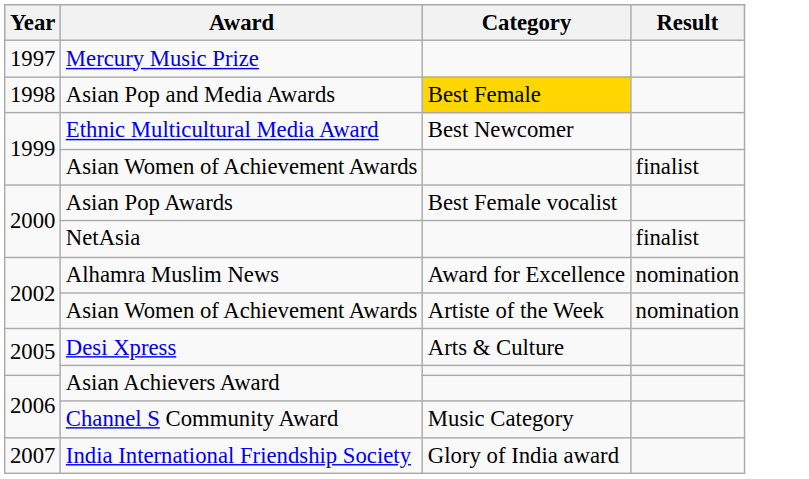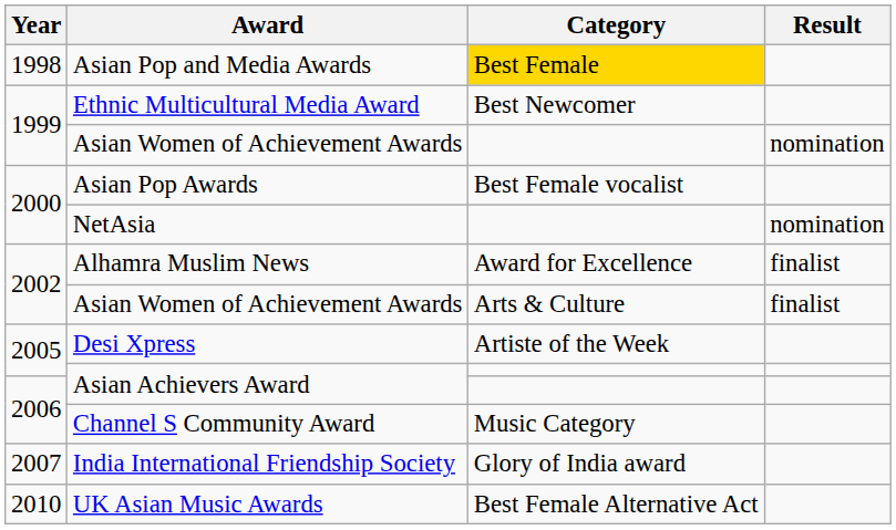 <table class="wikitable sortable">
 <tr style="background:#b0c4de; text-align:center;">
 <th>Year</th>
 <th>Award</th>
 <th>Category</th>
 <th>Result</th>
-</tr>
-<tr>
-<td rowspan="1">1997</td>
-<td><a href='#'>Mercury Music Prize</a></td>
-<td></td>
-<td></td>
 </tr>
 <tr>
 <td rowspan="1">1998</td>
 <td>Asian Pop and Media Awards</td>
 <td style="background: gold;">Best Female</td>
 <td></td>
 </tr>
 <tr>
 <td rowspan="2">1999</td>
 <td><a href='#'>Ethnic Multicultural Media Award</a></td>
 <td>Best Newcomer</td>
 <td></td>
 </tr>
 <tr>
 <td>Asian Women of Achievement Awards</td>
 <td></td>
-<td> finalist</td>
+<td> nomination</td>
 </tr>
 <tr>
 <td rowspan="2">2000</td>
 <td>Asian Pop Awards</td>
 <td>Best Female vocalist</td>
 <td></td>
 </tr>
 <tr>
 <td>NetAsia</td>
 <td></td>
-<td> finalist</td>
+<td> nomination</td>
 </tr>
 <tr>
 <td rowspan="2">2002</td>
 <td>Alhamra Muslim News</td>
 <td>Award for Excellence</td>
-<td> nomination</td>
+<td> finalist</td>
 </tr>
 <tr>
 <td>Asian Women of Achievement Awards</td>
-<td>Artiste of the Week</td>
-<td> nomination</td>
+<td>Arts & Culture</td>
+<td> finalist</td>
 </tr>
 <tr>
 <td rowspan="2">2005</td>
 <td><a href='#'>Desi Xpress</a></td>
-<td>Arts & Culture</td>
+<td>Artiste of the Week</td>
 <td></td>
 </tr>
 <tr>
 <td rowspan="2">Asian Achievers Award</td>
 <td></td>
 <td></td>
 </tr>
 <tr>
 <td rowspan="2">2006</td>
 <td></td>
 <td></td>
 </tr>
 <tr>
 <td><a href='#'>Channel S</a> Community Award</td>
 <td>Music Category</td>
 <td></td>
 </tr>
 <tr>
 <td rowspan="1">2007</td>
 <td><a href='#'>India International Friendship Society</a></td>
 <td>Glory of India award</td>
 <td></td>
 </tr>
+<tr>
+<td rowspan="1">2010</td>
+<td><a href='#'>UK Asian Music Awards</a></td>
+<td>Best Female Alternative Act</td>
+<td></td>
+</tr>
 </table>
